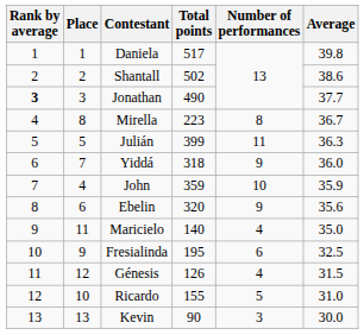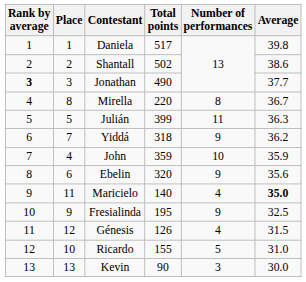 <table class="wikitable sortable" style="margin:auto; text-align:center;">
 <tr>
 <th>Rank by<br>average</th>
 <th>Place</th>
 <th>Contestant</th>
 <th>Total<br>points</th>
 <th>Number of<br>performances</th>
 <th>Average</th>
 </tr>
 <tr>
 <td>1</td>
 <td>1</td>
 <td>Daniela</td>
 <td>517</td>
 <td rowspan="3">13</td>
 <td>39.8</td>
 </tr>
 <tr>
 <td>2</td>
 <td>2</td>
 <td>Shantall</td>
 <td>502</td>
 <td>38.6</td>
 </tr>
 <tr>
 <td><strong>3</strong></td>
 <td>3</td>
 <td>Jonathan</td>
 <td>490</td>
 <td>37.7</td>
 </tr>
 <tr>
 <td>4</td>
 <td>8</td>
 <td>Mirella</td>
-<td>223</td>
+<td>220</td>
 <td>8</td>
 <td>36.7</td>
 </tr>
 <tr>
 <td>5</td>
 <td>5</td>
 <td>Julián</td>
 <td>399</td>
 <td>11</td>
 <td>36.3</td>
 </tr>
 <tr>
 <td>6</td>
 <td>7</td>
 <td>Yiddá</td>
 <td>318</td>
 <td>9</td>
-<td>36.0</td>
+<td>36.2</td>
 </tr>
 <tr>
 <td>7</td>
 <td>4</td>
 <td>John</td>
 <td>359</td>
 <td>10</td>
 <td>35.9</td>
 </tr>
 <tr>
 <td>8</td>
 <td>6</td>
 <td>Ebelin</td>
 <td>320</td>
 <td>9</td>
 <td>35.6</td>
 </tr>
 <tr>
 <td>9</td>
 <td>11</td>
 <td>Maricielo</td>
 <td>140</td>
 <td>4</td>
-<td>35.0</td>
+<td><strong>35.0</strong></td>
 </tr>
 <tr>
 <td>10</td>
 <td>9</td>
 <td>Fresialinda</td>
 <td>195</td>
-<td>6</td>
+<td>9</td>
 <td>32.5</td>
 </tr>
 <tr>
 <td>11</td>
 <td>12</td>
 <td>Génesis</td>
 <td>126</td>
 <td>4</td>
 <td>31.5</td>
 </tr>
 <tr>
 <td>12</td>
 <td>10</td>
 <td>Ricardo</td>
 <td>155</td>
 <td>5</td>
 <td>31.0</td>
 </tr>
 <tr>
 <td>13</td>
 <td>13</td>
 <td>Kevin</td>
 <td>90</td>
 <td>3</td>
 <td>30.0</td>
 </tr>
 </table>
